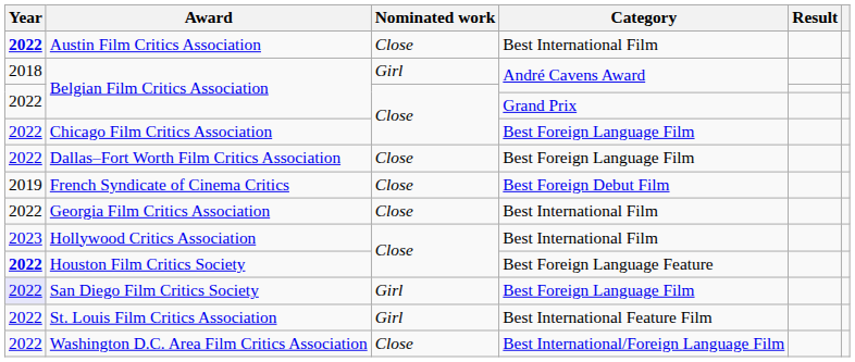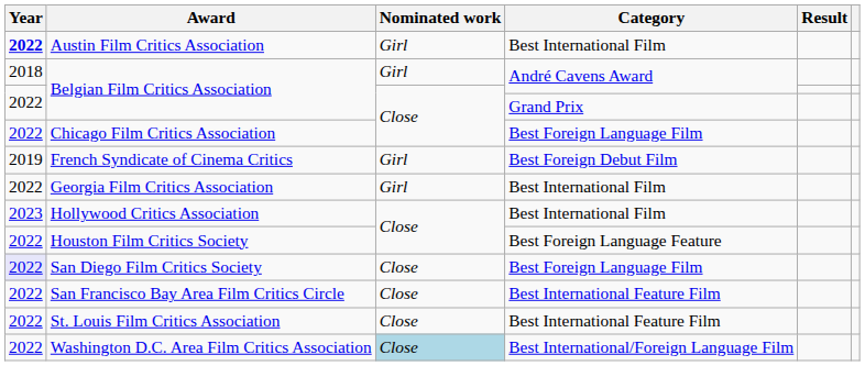 <table class="wikitable sortable">
 <tr>
 <th>Year</th>
 <th>Award</th>
 <th>Nominated work</th>
 <th>Category</th>
 <th>Result</th>
 <th class="unsortable"></th>
 </tr>
 <tr>
 <td><strong><a href='#'>2022</a></strong></td>
 <td><a href='#'>Austin Film Critics Association</a></td>
-<td><em>Close</em></td>
+<td><em>Girl</em></td>
 <td>Best International Film</td>
 <td></td>
 <td></td>
 </tr>
 <tr>
 <td>2018</td>
 <td rowspan="3"><a href='#'>Belgian Film Critics Association</a></td>
 <td><em>Girl</em></td>
 <td rowspan="2"><a href='#'>André Cavens Award</a></td>
 <td></td>
 <td></td>
 </tr>
 <tr>
 <td rowspan="2">2022</td>
 <td rowspan="3"><em>Close</em></td>
 <td></td>
 <td></td>
 </tr>
 <tr>
 <td><a href='#'>Grand Prix</a></td>
 <td></td>
 <td></td>
 </tr>
 <tr>
 <td><a href='#'>2022</a></td>
 <td><a href='#'>Chicago Film Critics Association</a></td>
 <td><a href='#'>Best Foreign Language Film</a></td>
 <td></td>
 <td></td>
 </tr>
 <tr>
-<td><a href='#'>2022</a></td>
-<td><a href='#'>Dallas–Fort Worth Film Critics Association</a></td>
-<td><em>Close</em></td>
-<td>Best Foreign Language Film</td>
-<td></td>
-<td></td>
-</tr>
-<tr>
 <td>2019</td>
 <td><a href='#'>French Syndicate of Cinema Critics</a></td>
-<td><em>Close</em></td>
+<td><em>Girl</em></td>
 <td><a href='#'>Best Foreign Debut Film</a></td>
 <td></td>
 <td></td>
 </tr>
 <tr>
 <td>2022</td>
 <td><a href='#'>Georgia Film Critics Association</a></td>
-<td><em>Close</em></td>
+<td><em>Girl</em></td>
 <td>Best International Film</td>
 <td></td>
 <td></td>
 </tr>
 <tr>
 <td><a href='#'>2023</a></td>
 <td><a href='#'>Hollywood Critics Association</a></td>
 <td rowspan="2"><em>Close</em></td>
 <td>Best International Film</td>
 <td></td>
 <td></td>
 </tr>
 <tr>
-<td><strong><a href='#'>2022</a></strong></td>
+<td><a href='#'>2022</a></td>
 <td><a href='#'>Houston Film Critics Society</a></td>
 <td>Best Foreign Language Feature</td>
 <td></td>
 <td></td>
 </tr>
 <tr>
 <td style="background: lavender;"><a href='#'>2022</a></td>
 <td><a href='#'>San Diego Film Critics Society</a></td>
-<td><em>Girl</em></td>
+<td><em>Close</em></td>
 <td><a href='#'>Best Foreign Language Film</a></td>
 <td></td>
 <td></td>
 </tr>
 <tr>
 <td><a href='#'>2022</a></td>
+<td><a href='#'>San Francisco Bay Area Film Critics Circle</a></td>
+<td><em>Close</em></td>
+<td><a href='#'>Best International Feature Film</a></td>
+<td></td>
+<td></td>
+</tr>
+<tr>
+<td><a href='#'>2022</a></td>
 <td><a href='#'>St. Louis Film Critics Association</a></td>
-<td><em>Girl</em></td>
+<td><em>Close</em></td>
 <td>Best International Feature Film</td>
 <td></td>
 <td></td>
 </tr>
 <tr>
 <td><a href='#'>2022</a></td>
 <td><a href='#'>Washington D.C. Area Film Critics Association</a></td>
-<td><em>Close</em></td>
+<td style="background: lightblue;"><em>Close</em></td>
 <td><a href='#'>Best International/Foreign Language Film</a></td>
 <td></td>
 <td></td>
 </tr>
 </table>
